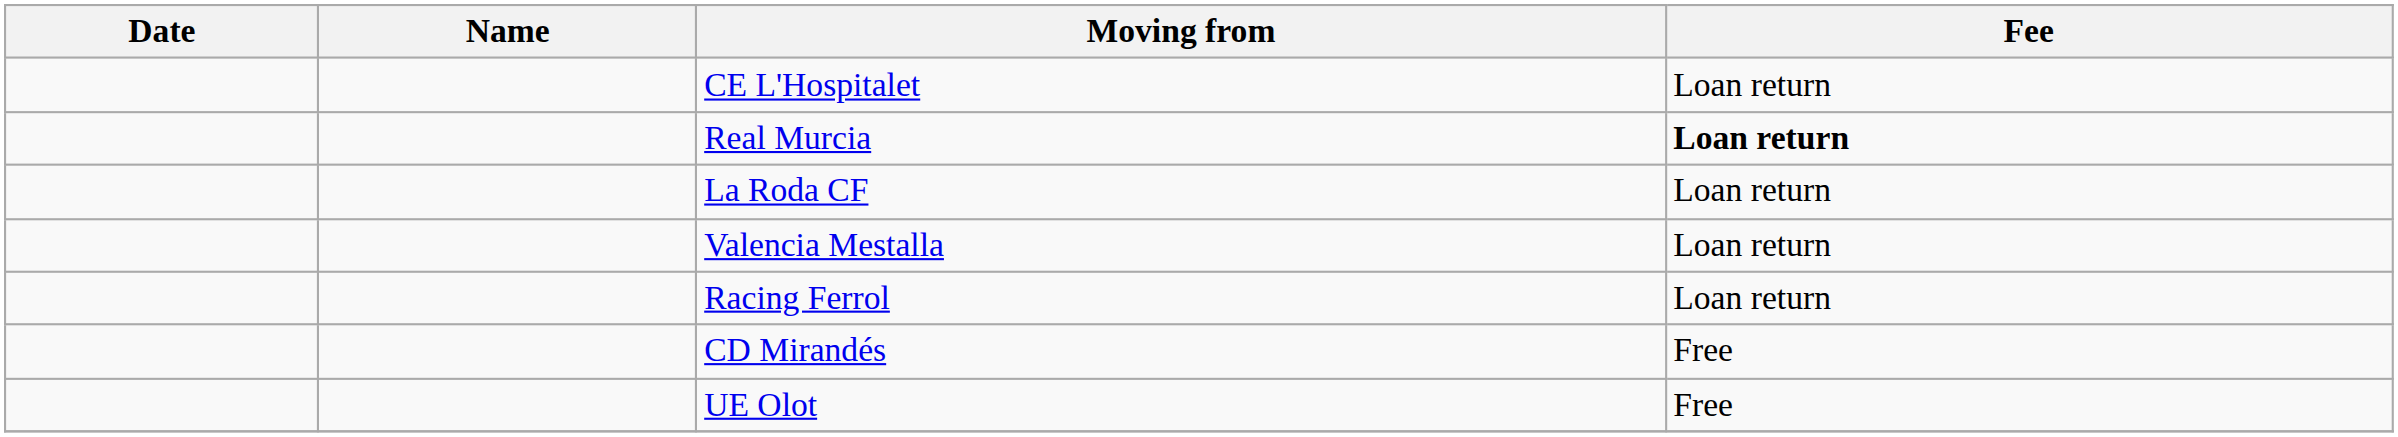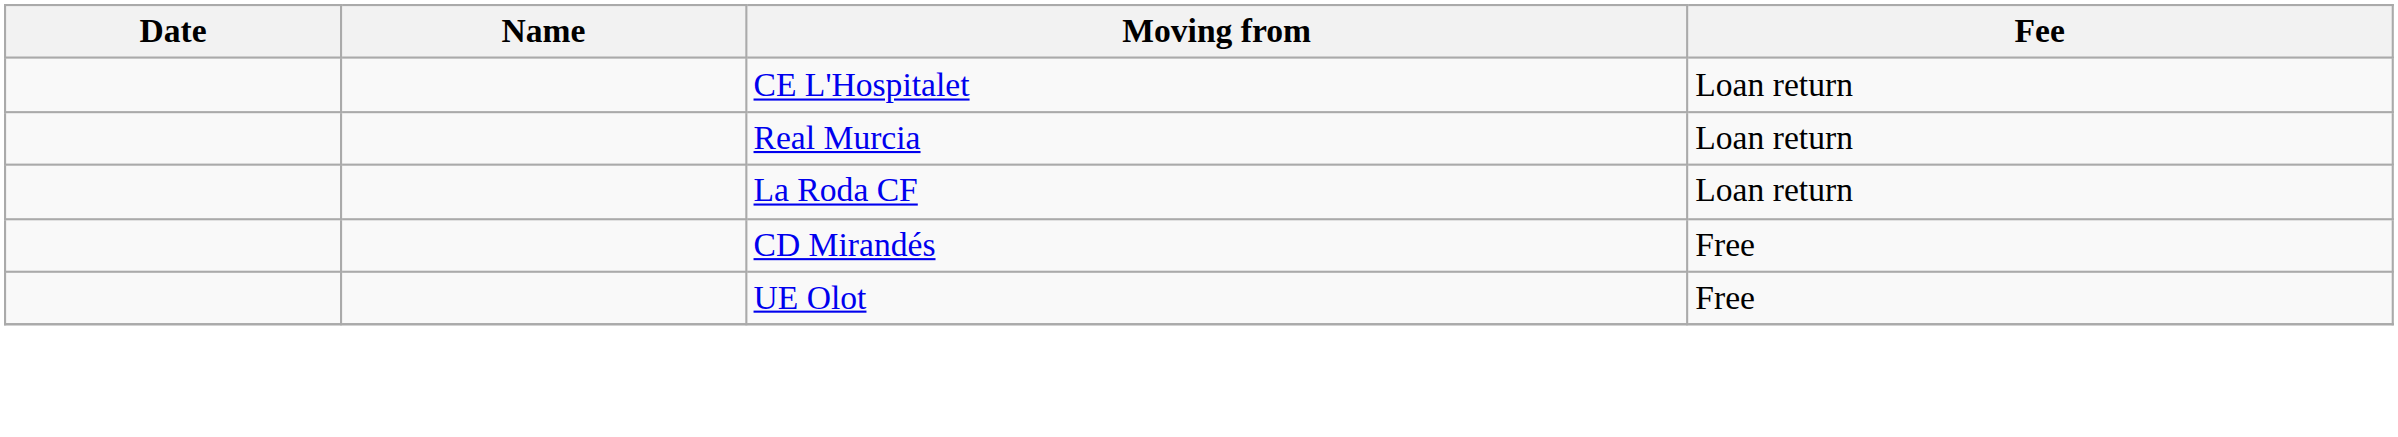 <table class="wikitable sortable" width=90%>
 <tr>
 <th>Date</th>
 <th>Name</th>
 <th>Moving from</th>
 <th>Fee</th>
 </tr>
 <tr>
 <td></td>
 <td> </td>
 <td> <a href='#'>CE L'Hospitalet</a></td>
 <td>Loan return</td>
 </tr>
 <tr>
 <td></td>
 <td> </td>
 <td> <a href='#'>Real Murcia</a></td>
-<td><strong>Loan return</strong></td>
+<td>Loan return</td>
 </tr>
 <tr>
 <td></td>
 <td> </td>
 <td> <a href='#'>La Roda CF</a></td>
-<td>Loan return</td>
-</tr>
-<tr>
-<td></td>
-<td> </td>
-<td> <a href='#'>Valencia Mestalla</a></td>
-<td>Loan return</td>
-</tr>
-<tr>
-<td></td>
-<td> </td>
-<td> <a href='#'>Racing Ferrol</a></td>
 <td>Loan return</td>
 </tr>
 <tr>
 <td></td>
 <td> </td>
 <td> <a href='#'>CD Mirandés</a></td>
 <td>Free</td>
 </tr>
 <tr>
 <td></td>
 <td> </td>
 <td> <a href='#'>UE Olot</a></td>
 <td>Free</td>
 </tr>
 <tr>
 </tr>
 </table>
